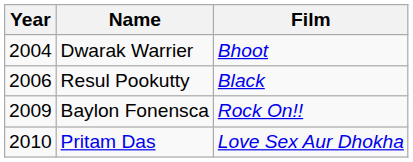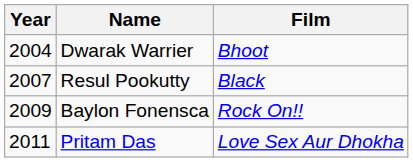 <table class="wikitable">
 <tr>
 <th>Year</th>
 <th>Name</th>
 <th>Film</th>
 </tr>
 <tr>
 <td>2004</td>
 <td>Dwarak Warrier</td>
 <td><em><a href='#'>Bhoot</a></em></td>
 </tr>
 <tr>
-<td>2006</td>
+<td>2007</td>
 <td>Resul Pookutty</td>
 <td><em><a href='#'>Black</a></em></td>
 </tr>
 <tr>
 <td>2009</td>
 <td>Baylon Fonensca</td>
 <td><em><a href='#'>Rock On!!</a></em></td>
 </tr>
 <tr>
-<td>2010</td>
+<td>2011</td>
 <td><a href='#'>Pritam Das</a></td>
 <td><em><a href='#'>Love Sex Aur Dhokha</a></em></td>
 </tr>
 </table>
